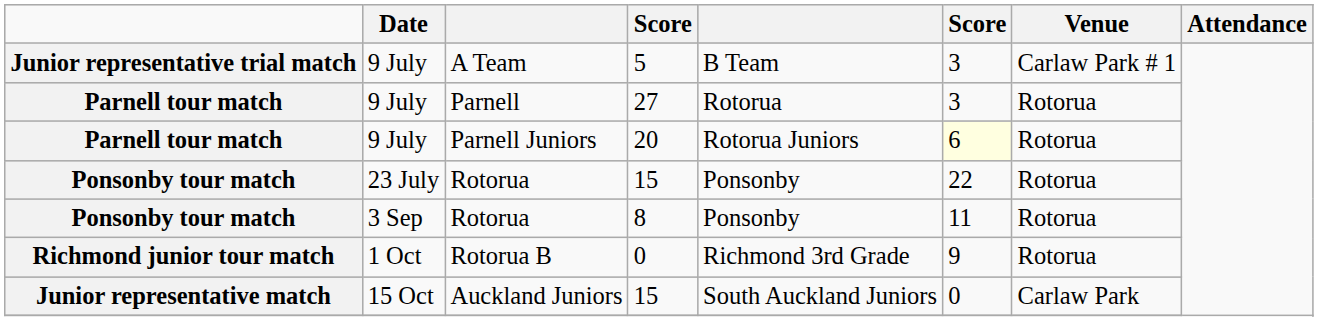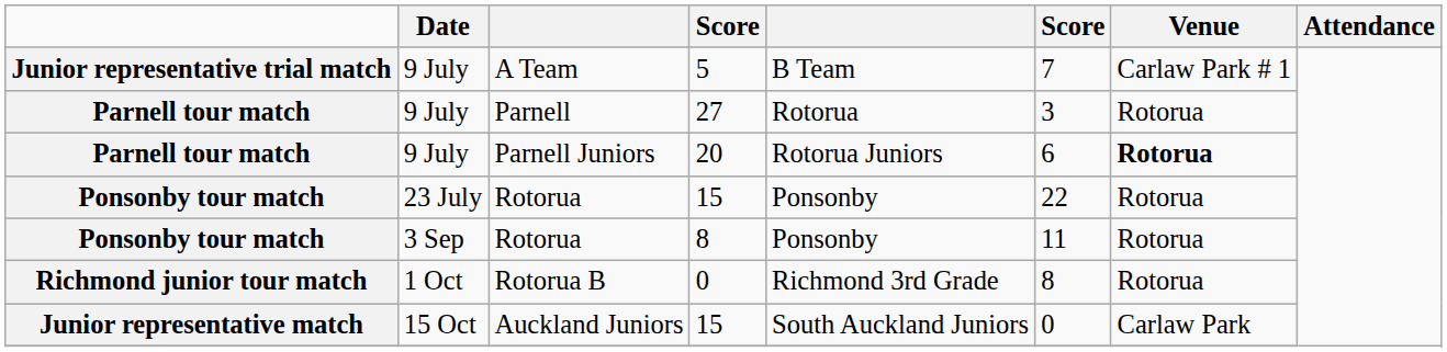 <table class="wikitable mw-collapsible">
 <tr>
 <td></td>
 <th scope="col">Date</th>
 <th scope="col"></th>
 <th scope="col">Score</th>
 <th scope="col"></th>
 <th scope="col">Score</th>
 <th scope="col">Venue</th>
 <th scope="col">Attendance</th>
 </tr>
 <tr>
 <th scope="row">Junior representative trial match</th>
 <td>9 July </td>
 <td>A Team</td>
 <td>5</td>
 <td>B Team</td>
-<td>3</td>
+<td>7</td>
 <td>Carlaw Park # 1</td>
 </tr>
 <tr>
 <th scope="row">Parnell tour match</th>
 <td>9 July </td>
 <td>Parnell</td>
 <td>27</td>
 <td>Rotorua</td>
 <td>3</td>
 <td>Rotorua</td>
 </tr>
 <tr>
 <th scope="row">Parnell tour match</th>
 <td>9 July</td>
 <td>Parnell Juniors</td>
 <td>20</td>
 <td>Rotorua Juniors</td>
-<td style="background: lightyellow;">6</td>
-<td>Rotorua</td>
+<td>6</td>
+<td><strong>Rotorua</strong></td>
 </tr>
 <tr>
 <th scope="row">Ponsonby tour match</th>
 <td>23 July </td>
 <td>Rotorua</td>
 <td>15</td>
 <td>Ponsonby</td>
 <td>22</td>
 <td>Rotorua</td>
 </tr>
 <tr>
 <th scope="row">Ponsonby tour match</th>
 <td>3 Sep </td>
 <td>Rotorua</td>
 <td>8</td>
 <td>Ponsonby</td>
 <td>11</td>
 <td>Rotorua</td>
 </tr>
 <tr>
 <th scope="row">Richmond junior tour match</th>
 <td>1 Oct </td>
 <td>Rotorua B</td>
 <td>0</td>
 <td>Richmond 3rd Grade</td>
-<td>9</td>
+<td>8</td>
 <td>Rotorua</td>
 </tr>
 <tr>
 <th scope="row">Junior representative match</th>
 <td>15 Oct </td>
 <td>Auckland Juniors</td>
 <td>15</td>
 <td>South Auckland Juniors</td>
 <td>0</td>
 <td>Carlaw Park</td>
 </tr>
 <tr>
 </tr>
 </table>
